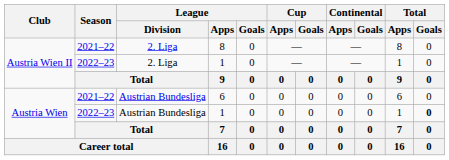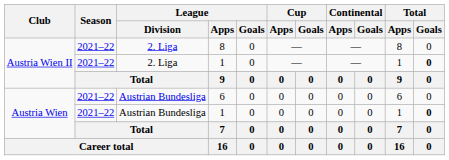 <table class="wikitable" Style="text-align: center">
 <tr>
 <th rowspan="2">Club</th>
 <th rowspan="2">Season</th>
 <th colspan="3">League</th>
 <th colspan="2">Cup</th>
 <th colspan="2">Continental</th>
 <th colspan="2">Total</th>
 </tr>
 <tr>
 <th>Division</th>
 <th>Apps</th>
 <th>Goals</th>
 <th>Apps</th>
 <th>Goals</th>
 <th>Apps</th>
 <th>Goals</th>
 <th>Apps</th>
 <th>Goals</th>
 </tr>
 <tr>
 <td rowspan="3"><a href='#'>Austria Wien II</a></td>
 <td><a href='#'>2021–22</a></td>
 <td><a href='#'>2. Liga</a></td>
 <td>8</td>
 <td>0</td>
 <td colspan="2">—</td>
 <td colspan="2">—</td>
 <td>8</td>
 <td>0</td>
 </tr>
 <tr>
-<td><a href='#'>2022–23</a></td>
+<td><a href='#'>2021–22</a></td>
 <td>2. Liga</td>
 <td>1</td>
 <td>0</td>
 <td colspan="2">—</td>
 <td colspan="2">—</td>
 <td>1</td>
-<td>0</td>
+<td><strong>0</strong></td>
 </tr>
 <tr>
 <th colspan="2">Total</th>
 <th>9</th>
 <th>0</th>
 <th>0</th>
 <th>0</th>
 <th>0</th>
 <th>0</th>
 <th>9</th>
 <th>0</th>
 </tr>
 <tr>
 <td rowspan="3"><a href='#'>Austria Wien</a></td>
 <td><a href='#'>2021–22</a></td>
 <td><a href='#'>Austrian Bundesliga</a></td>
 <td>6</td>
 <td>0</td>
 <td>0</td>
 <td>0</td>
 <td>0</td>
 <td>0</td>
 <td>6</td>
 <td>0</td>
 </tr>
 <tr>
-<td><a href='#'>2022–23</a></td>
+<td><a href='#'>2021–22</a></td>
 <td>Austrian Bundesliga</td>
 <td>1</td>
 <td>0</td>
 <td>0</td>
 <td>0</td>
 <td>0</td>
 <td>0</td>
 <td>1</td>
 <td><strong>0</strong></td>
 </tr>
 <tr>
 <th colspan="2">Total</th>
 <th>7</th>
 <th>0</th>
 <th>0</th>
 <th>0</th>
 <th>0</th>
 <th>0</th>
 <th>7</th>
 <th>0</th>
 </tr>
 <tr>
 <th colspan="3">Career total</th>
 <th>16</th>
 <th>0</th>
 <th>0</th>
 <th>0</th>
 <th>0</th>
 <th>0</th>
 <th>16</th>
 <th>0</th>
 </tr>
 </table>
